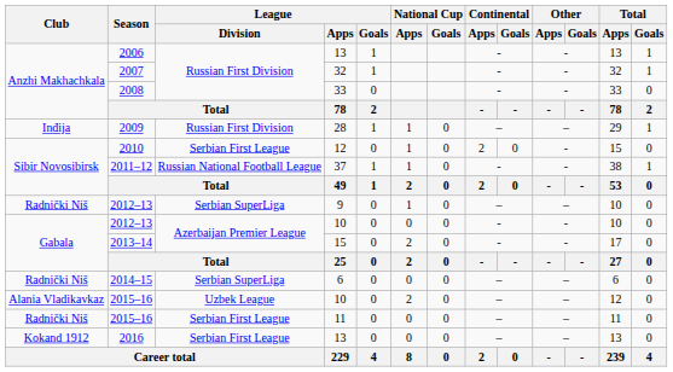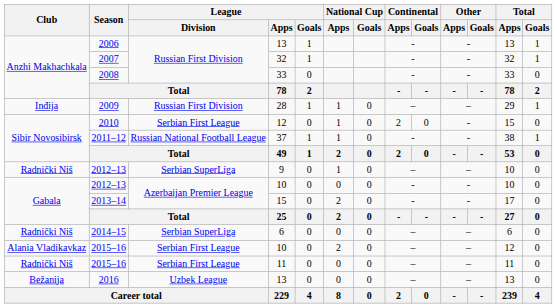 <table class="wikitable" style="text-align:center">
 <tr>
 <th rowspan="2">Club</th>
 <th rowspan="2">Season</th>
 <th colspan="3">League</th>
 <th colspan="2">National Cup</th>
 <th colspan="2">Continental</th>
 <th colspan="2">Other</th>
 <th colspan="2">Total</th>
 </tr>
 <tr>
 <th>Division</th>
 <th>Apps</th>
 <th>Goals</th>
 <th>Apps</th>
 <th>Goals</th>
 <th>Apps</th>
 <th>Goals</th>
 <th>Apps</th>
 <th>Goals</th>
 <th>Apps</th>
 <th>Goals</th>
 </tr>
 <tr>
 <td rowspan="4"><a href='#'>Anzhi Makhachkala</a></td>
 <td><a href='#'>2006</a></td>
 <td rowspan="3"><a href='#'>Russian First Division</a></td>
 <td>13</td>
 <td>1</td>
 <td></td>
 <td></td>
 <td colspan="2">-</td>
 <td colspan="2">-</td>
 <td>13</td>
 <td>1</td>
 </tr>
 <tr>
 <td><a href='#'>2007</a></td>
 <td>32</td>
 <td>1</td>
 <td></td>
 <td></td>
 <td colspan="2">-</td>
 <td colspan="2">-</td>
 <td>32</td>
 <td>1</td>
 </tr>
 <tr>
 <td><a href='#'>2008</a></td>
 <td>33</td>
 <td>0</td>
 <td></td>
 <td></td>
 <td colspan="2">-</td>
 <td colspan="2">-</td>
 <td>33</td>
 <td>0</td>
 </tr>
 <tr>
 <th colspan="2">Total</th>
 <th>78</th>
 <th>2</th>
 <th></th>
 <th></th>
 <th>-</th>
 <th>-</th>
 <th>-</th>
 <th>-</th>
 <th>78</th>
 <th>2</th>
 </tr>
 <tr>
 <td><a href='#'>Inđija</a></td>
 <td><a href='#'>2009</a></td>
 <td><a href='#'>Russian First Division</a></td>
 <td>28</td>
 <td>1</td>
 <td>1</td>
 <td>0</td>
 <td colspan="2">–</td>
 <td colspan="2">–</td>
 <td>29</td>
 <td>1</td>
 </tr>
 <tr>
 <td rowspan="3"><a href='#'>Sibir Novosibirsk</a></td>
 <td><a href='#'>2010</a></td>
 <td><a href='#'>Serbian First League</a></td>
 <td>12</td>
 <td>0</td>
 <td>1</td>
 <td>0</td>
 <td>2</td>
 <td>0</td>
 <td colspan="2">-</td>
 <td>15</td>
 <td>0</td>
 </tr>
 <tr>
 <td><a href='#'>2011–12</a></td>
 <td><a href='#'>Russian National Football League</a></td>
 <td>37</td>
 <td>1</td>
 <td>1</td>
 <td>0</td>
 <td colspan="2">-</td>
 <td colspan="2">-</td>
 <td>38</td>
 <td>1</td>
 </tr>
 <tr>
 <th colspan="2">Total</th>
 <th>49</th>
 <th>1</th>
 <th>2</th>
 <th>0</th>
 <th>2</th>
 <th>0</th>
 <th>-</th>
 <th>-</th>
 <th>53</th>
 <th>0</th>
 </tr>
 <tr>
 <td><a href='#'>Radnički Niš</a></td>
 <td><a href='#'>2012–13</a></td>
 <td><a href='#'>Serbian SuperLiga</a></td>
 <td>9</td>
 <td>0</td>
 <td>1</td>
 <td>0</td>
 <td colspan="2">–</td>
 <td colspan="2">–</td>
 <td>10</td>
 <td>0</td>
 </tr>
 <tr>
 <td rowspan="3"><a href='#'>Gabala</a></td>
 <td><a href='#'>2012–13</a></td>
 <td rowspan="2"><a href='#'>Azerbaijan Premier League</a></td>
 <td>10</td>
 <td>0</td>
 <td>0</td>
 <td>0</td>
 <td colspan="2">-</td>
 <td colspan="2">-</td>
 <td>10</td>
 <td>0</td>
 </tr>
 <tr>
 <td><a href='#'>2013–14</a></td>
 <td>15</td>
 <td>0</td>
 <td>2</td>
 <td>0</td>
 <td colspan="2">-</td>
 <td colspan="2">-</td>
 <td>17</td>
 <td>0</td>
 </tr>
 <tr>
 <th colspan="2">Total</th>
 <th>25</th>
 <th>0</th>
 <th>2</th>
 <th>0</th>
 <th>-</th>
 <th>-</th>
 <th>-</th>
 <th>-</th>
 <th>27</th>
 <th>0</th>
 </tr>
 <tr>
 <td><a href='#'>Radnički Niš</a></td>
 <td><a href='#'>2014–15</a></td>
 <td><a href='#'>Serbian SuperLiga</a></td>
 <td>6</td>
 <td>0</td>
 <td>0</td>
 <td>0</td>
 <td colspan="2">–</td>
 <td colspan="2">–</td>
 <td>6</td>
 <td>0</td>
 </tr>
 <tr>
 <td><a href='#'>Alania Vladikavkaz</a></td>
 <td><a href='#'>2015–16</a></td>
-<td><a href='#'>Uzbek League</a></td>
+<td><a href='#'>Serbian First League</a></td>
 <td>10</td>
 <td>0</td>
 <td>2</td>
 <td>0</td>
 <td colspan="2">–</td>
 <td colspan="2">–</td>
 <td>12</td>
 <td>0</td>
 </tr>
 <tr>
 <td><a href='#'>Radnički Niš</a></td>
 <td><a href='#'>2015–16</a></td>
 <td><a href='#'>Serbian First League</a></td>
 <td>11</td>
 <td>0</td>
 <td>0</td>
 <td>0</td>
 <td colspan="2">–</td>
 <td colspan="2">–</td>
 <td>11</td>
 <td>0</td>
 </tr>
 <tr>
-<td><a href='#'>Kokand 1912</a></td>
+<td><a href='#'>Bežanija</a></td>
 <td><a href='#'>2016</a></td>
-<td><a href='#'>Serbian First League</a></td>
+<td><a href='#'>Uzbek League</a></td>
 <td>13</td>
 <td>0</td>
 <td>0</td>
 <td>0</td>
 <td colspan="2">–</td>
 <td colspan="2">–</td>
 <td>13</td>
 <td>0</td>
 </tr>
 <tr>
 <th colspan="3">Career total</th>
 <th>229</th>
 <th>4</th>
 <th>8</th>
 <th>0</th>
 <th>2</th>
 <th>0</th>
 <th>-</th>
 <th>-</th>
 <th>239</th>
 <th>4</th>
 </tr>
 </table>
